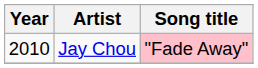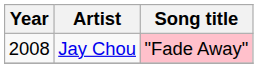 <table class="wikitable sortable">
 <tr>
 <th>Year</th>
 <th>Artist</th>
 <th>Song title</th>
 </tr>
 <tr>
-<td>2010</td>
+<td>2008</td>
 <td><a href='#'>Jay Chou</a></td>
 <td style="background: pink;">"Fade Away"</td>
 </tr>
 <tr>
 </tr>
 </table>
